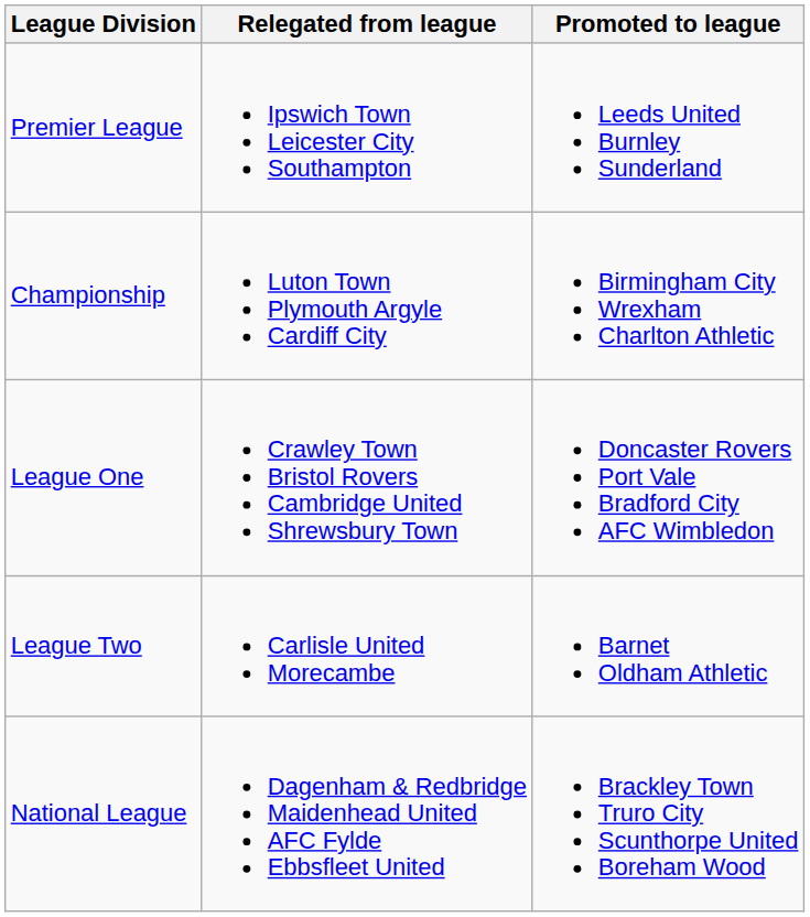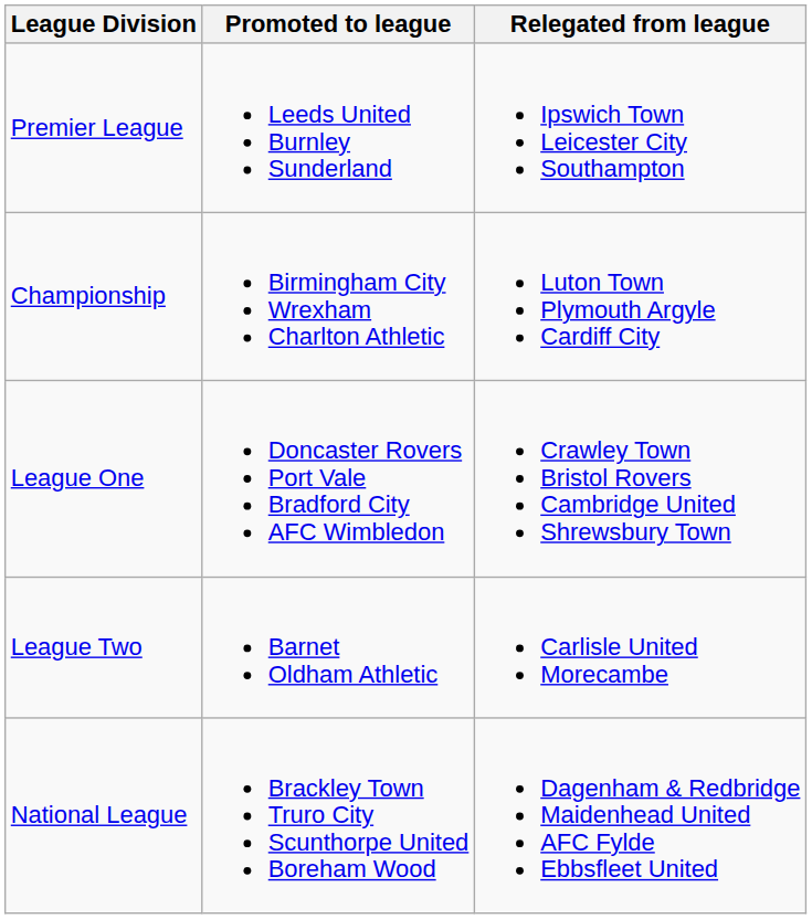 <table class="wikitable">
 <tr>
 <th>League Division</th>
+<th>Promoted to league </th>
 <th>Relegated from league </th>
-<th>Promoted to league </th>
 </tr>
 <tr>
 <td><a href='#'>Premier League</a></td>
+<td><br><ul><li><a href='#'>Leeds United</a> </li><li><a href='#'>Burnley</a> </li><li><a href='#'>Sunderland</a> </li></ul></td>
 <td><br><ul><li><a href='#'>Ipswich Town</a> </li><li><a href='#'>Leicester City</a> </li><li><a href='#'>Southampton</a> </li></ul></td>
-<td><br><ul><li><a href='#'>Leeds United</a> </li><li><a href='#'>Burnley</a> </li><li><a href='#'>Sunderland</a> </li></ul></td>
 </tr>
 <tr>
 <td><a href='#'>Championship</a></td>
+<td><br><ul><li><a href='#'>Birmingham City</a> </li><li><a href='#'>Wrexham</a> </li><li><a href='#'> Charlton Athletic</a> </li></ul></td>
 <td><br><ul><li><a href='#'>Luton Town</a> </li><li><a href='#'>Plymouth Argyle</a> </li><li><a href='#'>Cardiff City</a> </li></ul></td>
-<td><br><ul><li><a href='#'>Birmingham City</a> </li><li><a href='#'>Wrexham</a> </li><li><a href='#'> Charlton Athletic</a> </li></ul></td>
 </tr>
 <tr>
 <td><a href='#'>League One</a></td>
+<td><br><ul><li><a href='#'>Doncaster Rovers</a> </li><li><a href='#'>Port Vale</a> </li><li><a href='#'>Bradford City</a> </li><li><a href='#'>AFC Wimbledon</a> </li></ul></td>
 <td><br><ul><li><a href='#'>Crawley Town</a> </li><li><a href='#'>Bristol Rovers</a> </li><li><a href='#'>Cambridge United</a> </li><li><a href='#'>Shrewsbury Town</a> </li></ul></td>
-<td><br><ul><li><a href='#'>Doncaster Rovers</a> </li><li><a href='#'>Port Vale</a> </li><li><a href='#'>Bradford City</a> </li><li><a href='#'>AFC Wimbledon</a> </li></ul></td>
 </tr>
 <tr>
 <td><a href='#'>League Two</a></td>
+<td><br><ul><li><a href='#'>Barnet</a> </li><li><a href='#'>Oldham Athletic</a> </li></ul></td>
 <td><br><ul><li><a href='#'>Carlisle United</a> </li><li><a href='#'>Morecambe</a> </li></ul></td>
-<td><br><ul><li><a href='#'>Barnet</a> </li><li><a href='#'>Oldham Athletic</a> </li></ul></td>
 </tr>
 <tr>
 <td><a href='#'>National League</a></td>
+<td><br><ul><li><a href='#'>Brackley Town</a> </li><li><a href='#'>Truro City</a> </li><li><a href='#'>Scunthorpe United</a> </li><li><a href='#'>Boreham Wood</a> </li></ul></td>
 <td><br><ul><li><a href='#'>Dagenham & Redbridge</a> </li><li><a href='#'>Maidenhead United</a> </li><li><a href='#'>AFC Fylde</a> </li><li><a href='#'>Ebbsfleet United</a> </li></ul></td>
-<td><br><ul><li><a href='#'>Brackley Town</a> </li><li><a href='#'>Truro City</a> </li><li><a href='#'>Scunthorpe United</a> </li><li><a href='#'>Boreham Wood</a> </li></ul></td>
 </tr>
 </table>
